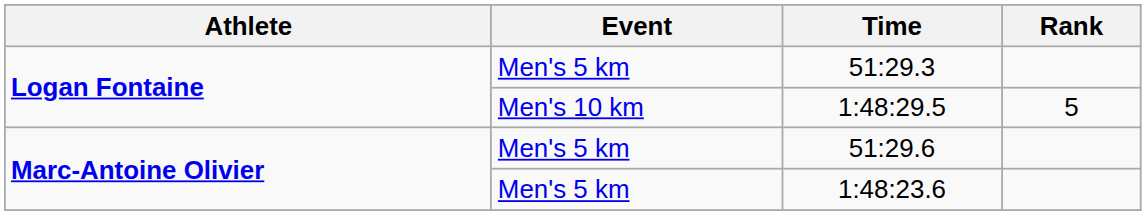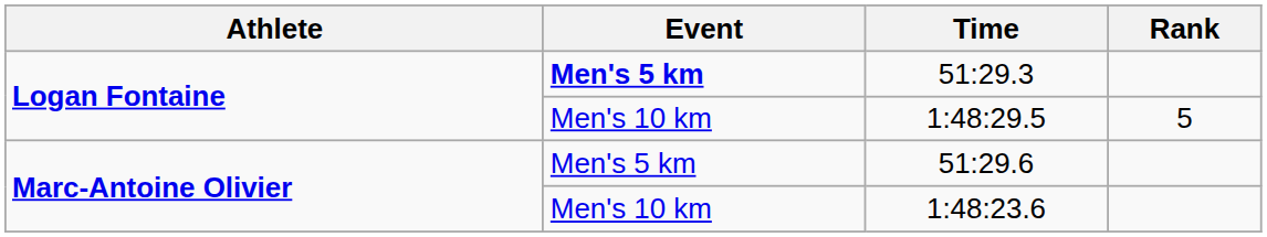 <table class="wikitable" style="text-align:center; font-size:90%; width:50%;">
 <tr>
 <th>Athlete</th>
 <th>Event</th>
 <th>Time</th>
 <th>Rank</th>
 </tr>
 <tr>
 <td align=left rowspan=2><strong><a href='#'>Logan Fontaine</a></strong></td>
-<td align=left><a href='#'>Men's 5 km</a></td>
+<td align=left><strong><a href='#'>Men's 5 km</a></strong></td>
 <td>51:29.3</td>
 <td></td>
 </tr>
 <tr>
 <td align=left><a href='#'>Men's 10 km</a></td>
 <td>1:48:29.5</td>
 <td>5</td>
 </tr>
 <tr>
 <td align=left rowspan=2><strong><a href='#'>Marc-Antoine Olivier</a></strong></td>
 <td align=left><a href='#'>Men's 5 km</a></td>
 <td>51:29.6</td>
 <td></td>
 </tr>
 <tr>
-<td align=left><a href='#'>Men's 5 km</a></td>
+<td align=left><a href='#'>Men's 10 km</a></td>
 <td>1:48:23.6</td>
 <td></td>
 </tr>
 </table>
